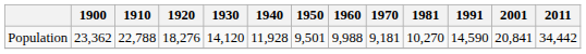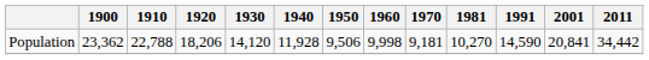 <table class="wikitable">
 <tr>
 <th></th>
 <th>1900</th>
 <th>1910</th>
 <th>1920</th>
 <th>1930</th>
 <th>1940</th>
 <th>1950</th>
 <th>1960</th>
 <th>1970</th>
 <th>1981</th>
 <th>1991</th>
 <th>2001</th>
 <th>2011</th>
 </tr>
 <tr>
 <td>Population</td>
 <td>23,362</td>
 <td>22,788</td>
-<td>18,276</td>
+<td>18,206</td>
 <td>14,120</td>
 <td>11,928</td>
-<td>9,501</td>
-<td>9,988</td>
+<td>9,506</td>
+<td>9,998</td>
 <td>9,181</td>
 <td>10,270</td>
 <td>14,590</td>
 <td>20,841</td>
 <td>34,442</td>
 </tr>
 <tr>
 </tr>
 </table>
